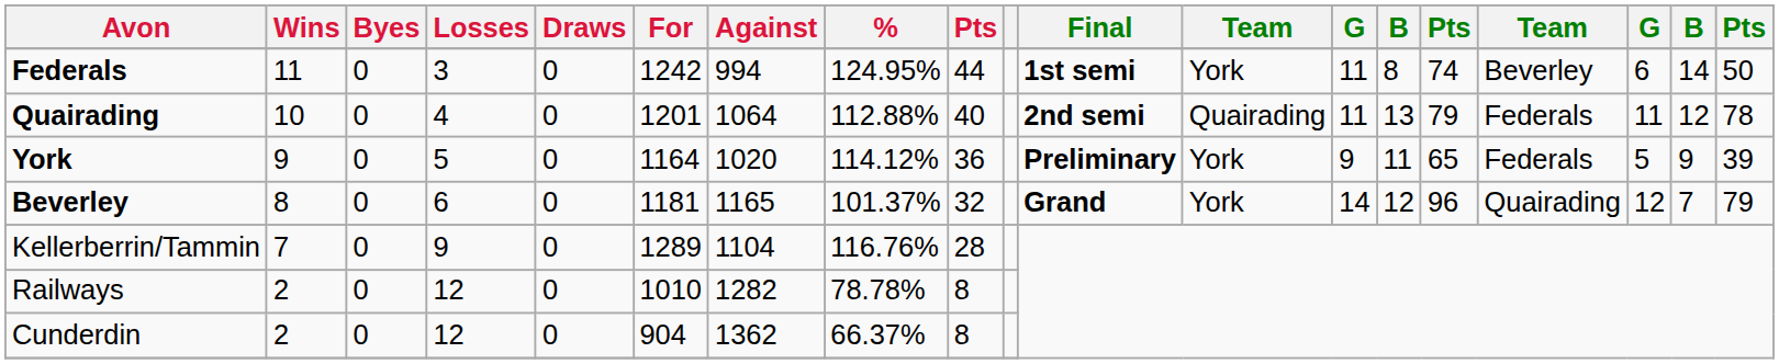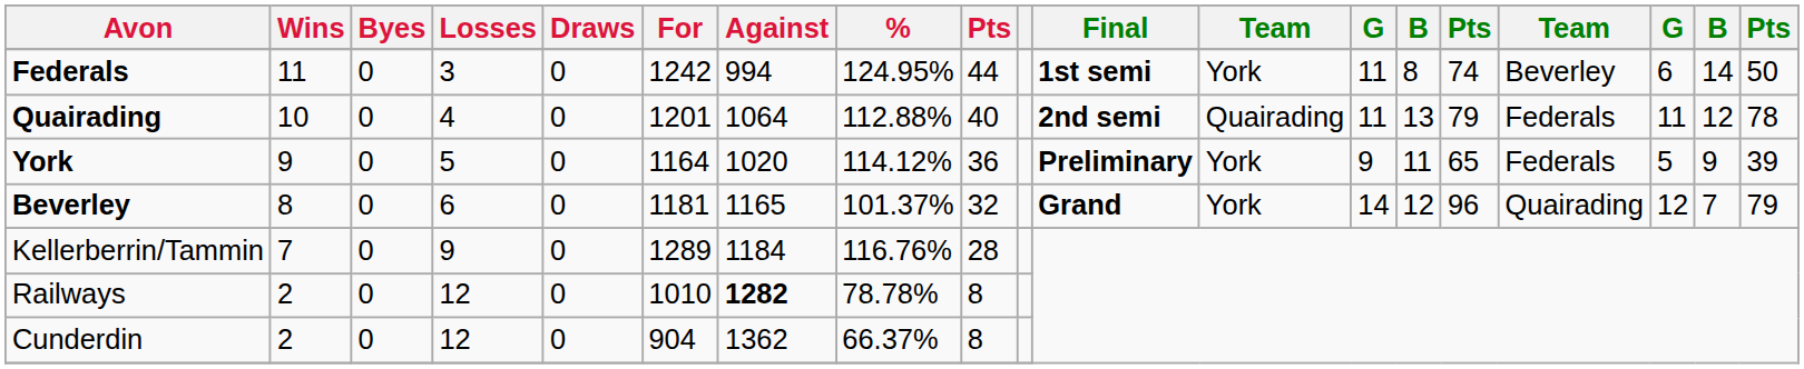 <table style="font-size: 85%; text-align: left;" class="wikitable">
 <tr>
 <th style="color:crimson">Avon</th>
 <th style="color:crimson">Wins</th>
 <th style="color:crimson">Byes</th>
 <th style="color:crimson">Losses</th>
 <th style="color:crimson">Draws</th>
 <th style="color:crimson">For</th>
 <th style="color:crimson">Against</th>
 <th style="color:crimson">%</th>
 <th style="color:crimson">Pts</th>
 <th></th>
 <th style="color:green">Final</th>
 <th style="color:green">Team</th>
 <th style="color:green">G</th>
 <th style="color:green">B</th>
 <th style="color:green">Pts</th>
 <th style="color:green">Team</th>
 <th style="color:green">G</th>
 <th style="color:green">B</th>
 <th style="color:green">Pts</th>
 </tr>
 <tr>
 </tr>
 <tr>
 </tr>
 <tr>
 <td><strong>	Federals	</strong></td>
 <td>11</td>
 <td>0</td>
 <td>3</td>
 <td>0</td>
 <td>1242</td>
 <td>994</td>
 <td>124.95%</td>
 <td>44</td>
 <td></td>
 <td><strong>1st semi</strong></td>
 <td>York</td>
 <td>11</td>
 <td>8</td>
 <td>74</td>
 <td>Beverley</td>
 <td>6</td>
 <td>14</td>
 <td>50</td>
 </tr>
 <tr>
 <td><strong>	Quairading	</strong></td>
 <td>10</td>
 <td>0</td>
 <td>4</td>
 <td>0</td>
 <td>1201</td>
 <td>1064</td>
 <td>112.88%</td>
 <td>40</td>
 <td></td>
 <td><strong>2nd semi</strong></td>
 <td>Quairading</td>
 <td>11</td>
 <td>13</td>
 <td>79</td>
 <td>Federals</td>
 <td>11</td>
 <td>12</td>
 <td>78</td>
 </tr>
 <tr>
 <td><strong>	York	</strong></td>
 <td>9</td>
 <td>0</td>
 <td>5</td>
 <td>0</td>
 <td>1164</td>
 <td>1020</td>
 <td>114.12%</td>
 <td>36</td>
 <td></td>
 <td><strong>Preliminary</strong></td>
 <td>York</td>
 <td>9</td>
 <td>11</td>
 <td>65</td>
 <td>Federals</td>
 <td>5</td>
 <td>9</td>
 <td>39</td>
 </tr>
 <tr>
 <td><strong>	Beverley	</strong></td>
 <td>8</td>
 <td>0</td>
 <td>6</td>
 <td>0</td>
 <td>1181</td>
 <td>1165</td>
 <td>101.37%</td>
 <td>32</td>
 <td></td>
 <td><strong>Grand</strong></td>
 <td>York</td>
 <td>14</td>
 <td>12</td>
 <td>96</td>
 <td>Quairading</td>
 <td>12</td>
 <td>7</td>
 <td>79</td>
 </tr>
 <tr>
 <td>Kellerberrin/Tammin</td>
 <td>7</td>
 <td>0</td>
 <td>9</td>
 <td>0</td>
 <td>1289</td>
-<td>1104</td>
+<td>1184</td>
 <td>116.76%</td>
 <td>28</td>
 <td></td>
 </tr>
 <tr>
 <td>Railways</td>
 <td>2</td>
 <td>0</td>
 <td>12</td>
 <td>0</td>
 <td>1010</td>
-<td>1282</td>
+<td><strong>1282</strong></td>
 <td>78.78%</td>
 <td>8</td>
 <td></td>
 </tr>
 <tr>
 <td>Cunderdin</td>
 <td>2</td>
 <td>0</td>
 <td>12</td>
 <td>0</td>
 <td>904</td>
 <td>1362</td>
 <td>66.37%</td>
 <td>8</td>
 <td></td>
 </tr>
 <tr>
 </tr>
 </table>
